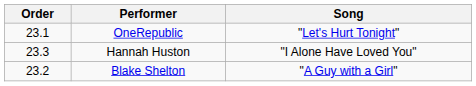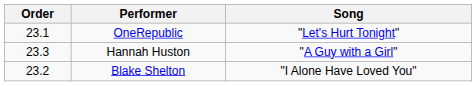 <table class="wikitable" style="text-align:center; width:100%;">
 <tr>
 <th>Order</th>
 <th>Performer</th>
 <th>Song</th>
 </tr>
 <tr>
 <td>23.1</td>
 <td><a href='#'>OneRepublic</a></td>
 <td>"<a href='#'>Let's Hurt Tonight</a>"</td>
 </tr>
 <tr>
 <td>23.3</td>
 <td>Hannah Huston</td>
-<td>"I Alone Have Loved You"</td>
+<td>"<a href='#'>A Guy with a Girl</a>"</td>
 </tr>
 <tr>
 <td>23.2</td>
 <td><a href='#'>Blake Shelton</a></td>
-<td>"<a href='#'>A Guy with a Girl</a>"</td>
+<td>"I Alone Have Loved You"</td>
 </tr>
 </table>
